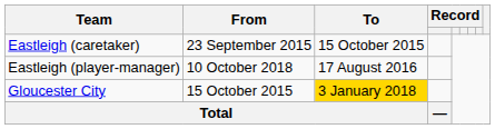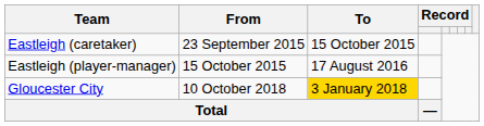 <table class=wikitable style="text-align: center">
 <tr>
 <th rowspan=2>Team</th>
 <th rowspan=2>From</th>
 <th rowspan=2>To</th>
 <th colspan=5>Record</th>
 <th rowspan=2></th>
 </tr>
 <tr>
 <th></th>
 <th></th>
 <th></th>
 <th></th>
 <th></th>
 </tr>
 <tr>
 <td align=left><a href='#'>Eastleigh</a> (caretaker)</td>
 <td align=left>23 September 2015</td>
 <td align=left>15 October 2015<br></td>
 <td></td>
 </tr>
 <tr>
 <td align=left>Eastleigh (player-manager)</td>
-<td align=left>10 October 2018</td>
+<td align=left>15 October 2015</td>
 <td align=left>17 August 2016<br></td>
 <td></td>
 </tr>
 <tr>
 <td align=left><a href='#'>Gloucester City</a></td>
-<td align=left>15 October 2015</td>
+<td align=left>10 October 2018</td>
 <td align=left style="background: gold;">3 January 2018<br></td>
 <td></td>
 </tr>
 <tr>
 <th colspan=3>Total<br></th>
 <th>—</th>
 </tr>
 </table>
